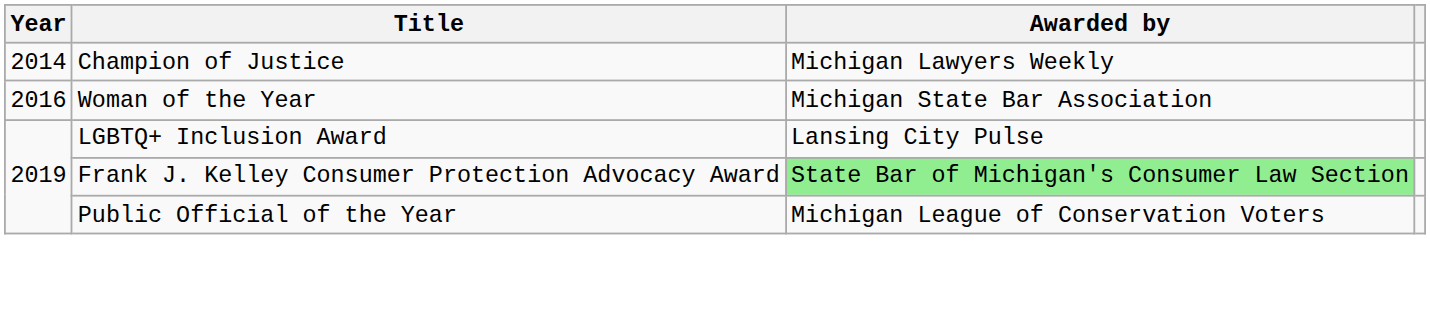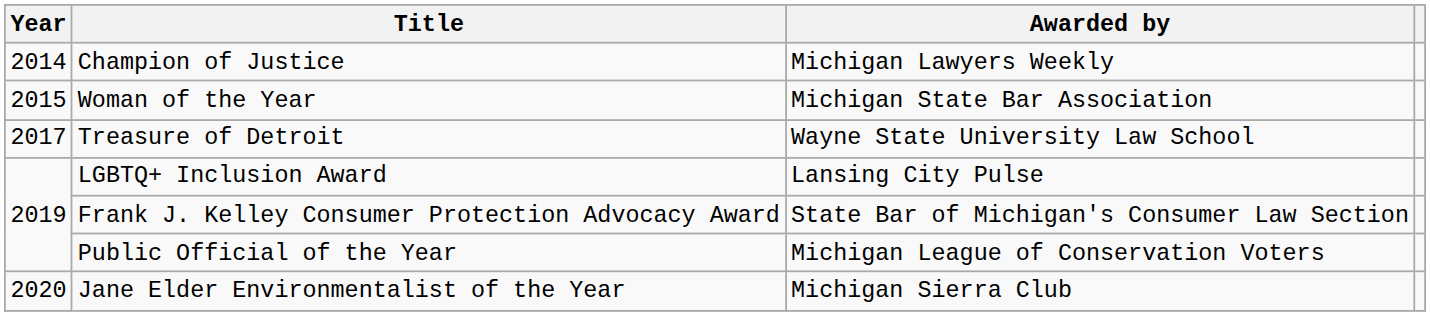 <table class="wikitable">
 <tr>
 <th>Year</th>
 <th>Title</th>
 <th>Awarded by</th>
 <th></th>
 </tr>
 <tr>
 <td>2014</td>
 <td>Champion of Justice</td>
 <td>Michigan Lawyers Weekly</td>
 <td></td>
 </tr>
 <tr>
-<td>2016</td>
+<td>2015</td>
 <td>Woman of the Year</td>
 <td>Michigan State Bar Association</td>
+<td></td>
+</tr>
+<tr>
+<td>2017</td>
+<td>Treasure of Detroit</td>
+<td>Wayne State University Law School</td>
 <td></td>
 </tr>
 <tr>
 <td rowspan="3">2019</td>
 <td>LGBTQ+ Inclusion Award</td>
 <td>Lansing City Pulse</td>
 <td></td>
 </tr>
 <tr>
 <td>Frank J. Kelley Consumer Protection Advocacy Award</td>
-<td style="background: lightgreen;">State Bar of Michigan's Consumer Law Section</td>
+<td>State Bar of Michigan's Consumer Law Section</td>
 <td></td>
 </tr>
 <tr>
 <td>Public Official of the Year</td>
 <td>Michigan League of Conservation Voters</td>
 <td></td>
 </tr>
+<tr>
+<td>2020</td>
+<td>Jane Elder Environmentalist of the Year</td>
+<td>Michigan Sierra Club</td>
+<td></td>
+</tr>
 </table>
